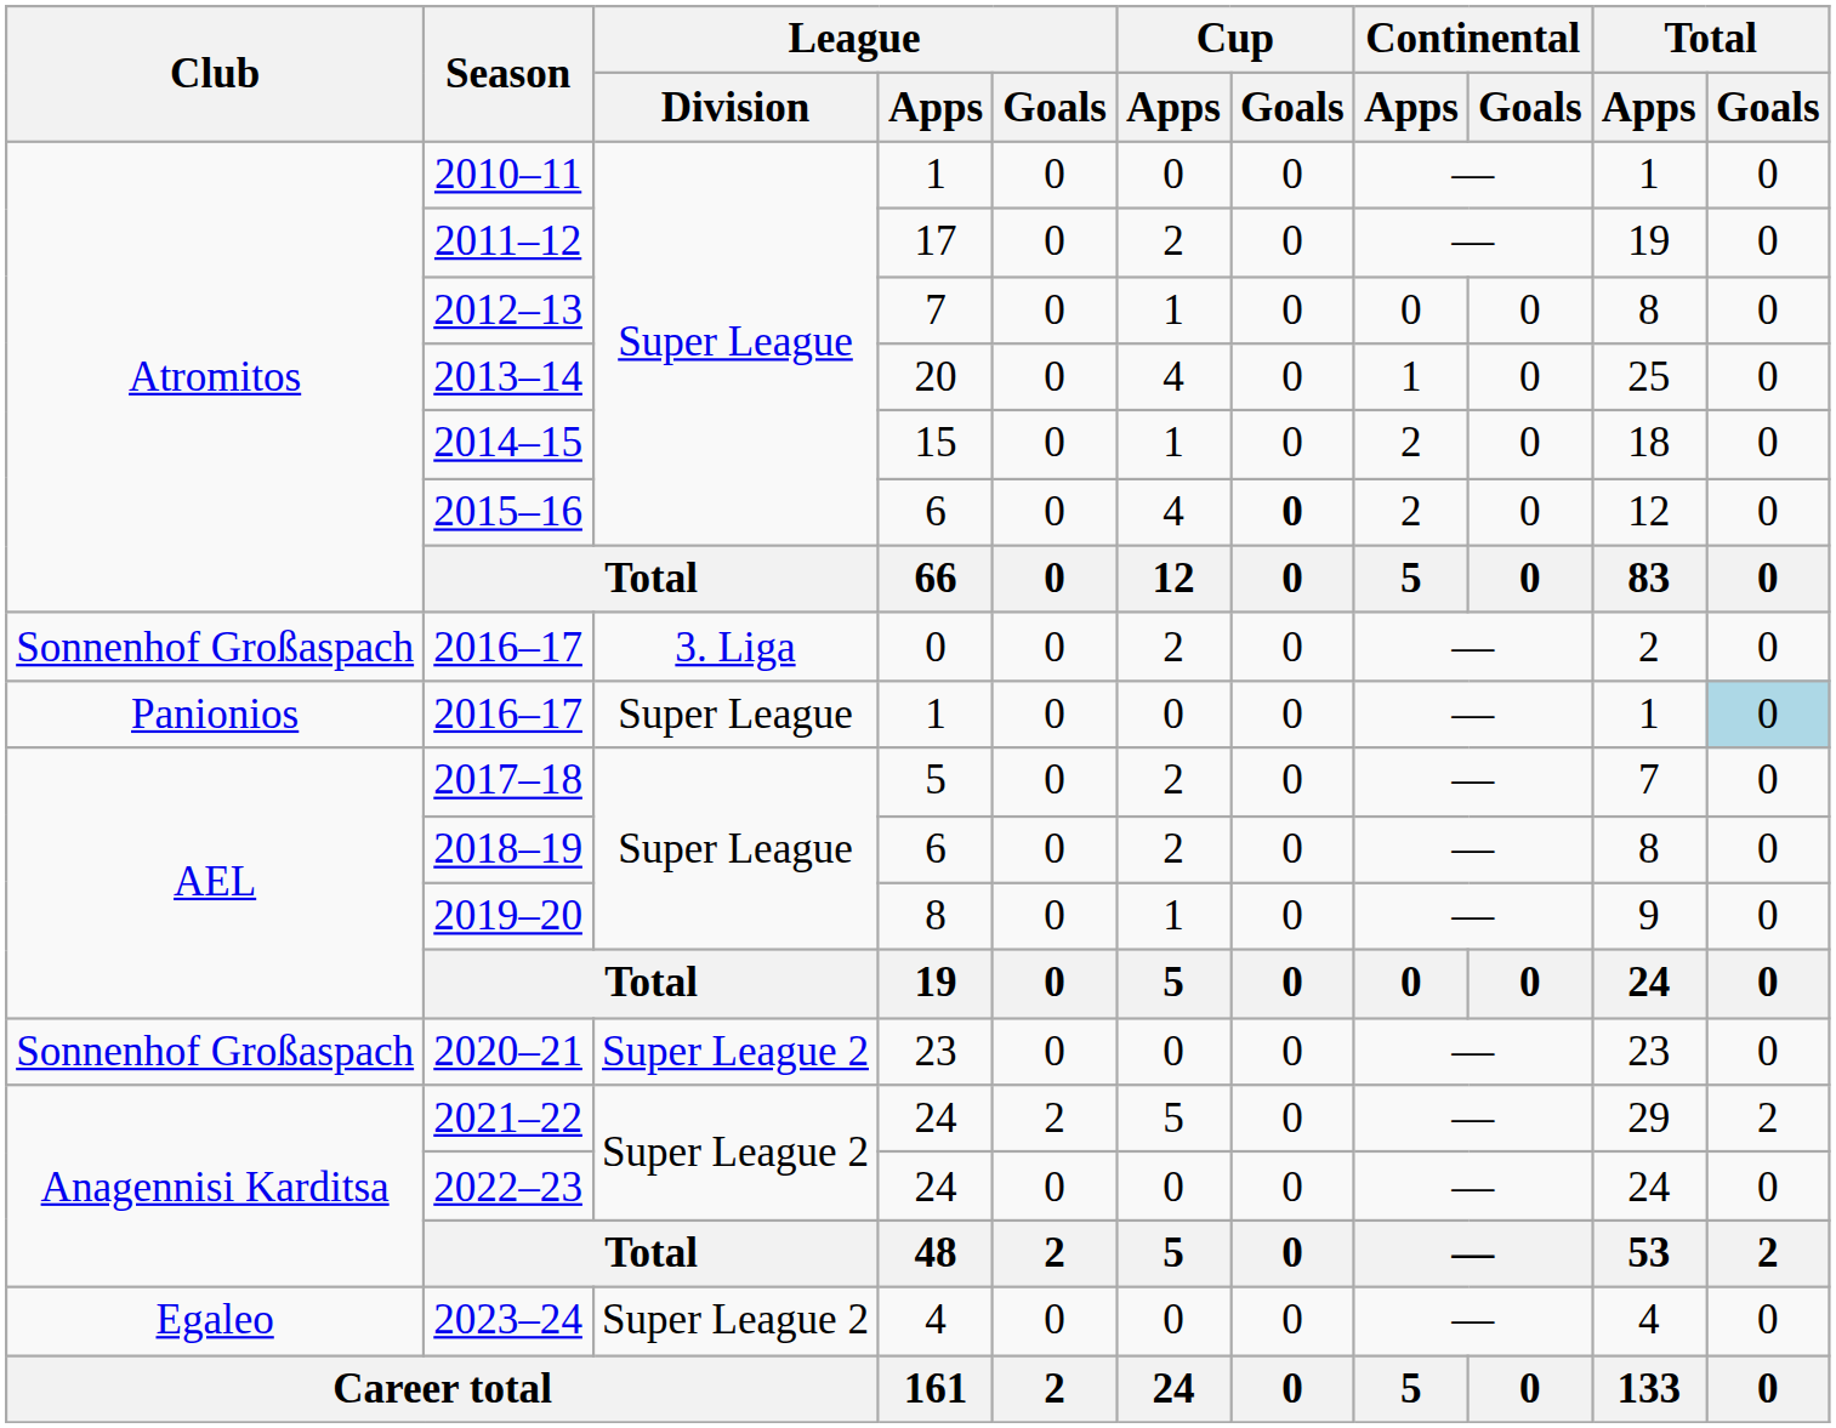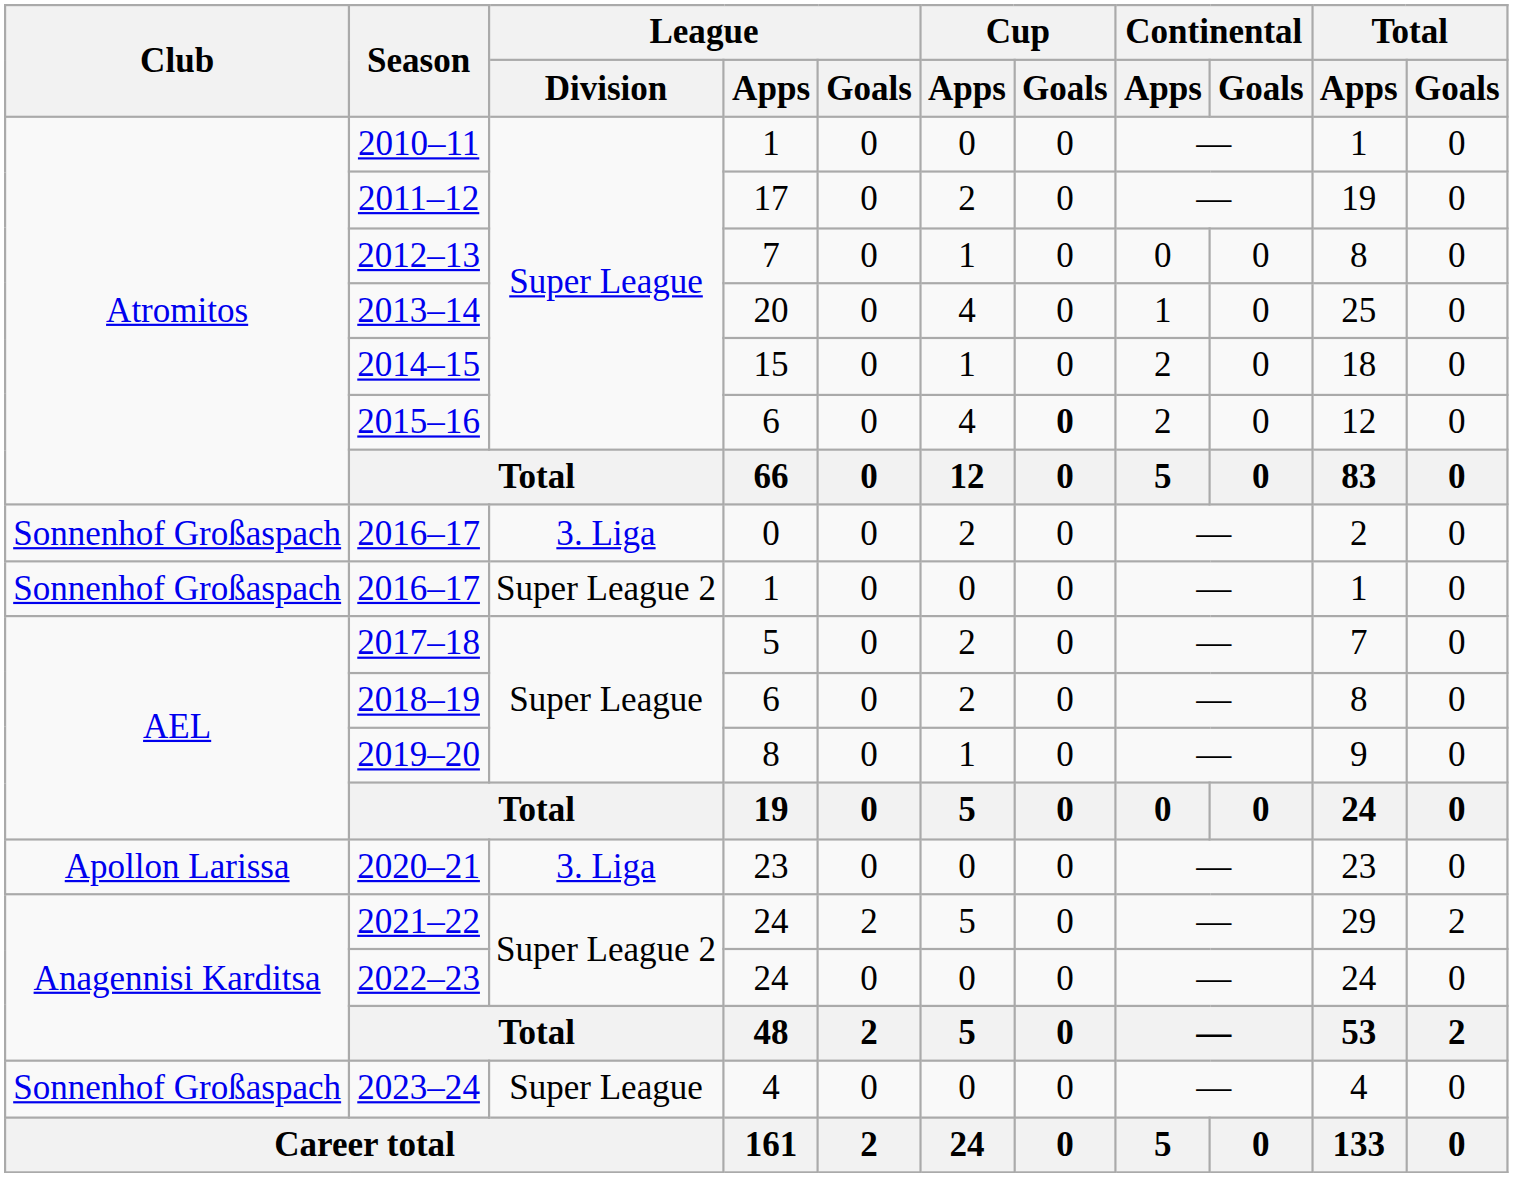 <table class="wikitable" style="text-align:center">
 <tr>
 <th rowspan=2>Club</th>
 <th rowspan=2>Season</th>
 <th colspan=3>League</th>
 <th colspan=2>Cup</th>
 <th colspan=2>Continental</th>
 <th colspan=2>Total</th>
 </tr>
 <tr>
 <th>Division</th>
 <th>Apps</th>
 <th>Goals</th>
 <th>Apps</th>
 <th>Goals</th>
 <th>Apps</th>
 <th>Goals</th>
 <th>Apps</th>
 <th>Goals</th>
 </tr>
 <tr>
 <td rowspan=7><a href='#'>Atromitos</a></td>
 <td><a href='#'>2010–11</a></td>
 <td rowspan=6><a href='#'>Super League</a></td>
 <td>1</td>
 <td>0</td>
 <td>0</td>
 <td>0</td>
 <td colspan="2">—</td>
 <td>1</td>
 <td>0</td>
 </tr>
 <tr>
 <td><a href='#'>2011–12</a></td>
 <td>17</td>
 <td>0</td>
 <td>2</td>
 <td>0</td>
 <td colspan="2">—</td>
 <td>19</td>
 <td>0</td>
 </tr>
 <tr>
 <td><a href='#'>2012–13</a></td>
 <td>7</td>
 <td>0</td>
 <td>1</td>
 <td>0</td>
 <td>0</td>
 <td>0</td>
 <td>8</td>
 <td>0</td>
 </tr>
 <tr>
 <td><a href='#'>2013–14</a></td>
 <td>20</td>
 <td>0</td>
 <td>4</td>
 <td>0</td>
 <td>1</td>
 <td>0</td>
 <td>25</td>
 <td>0</td>
 </tr>
 <tr>
 <td><a href='#'>2014–15</a></td>
 <td>15</td>
 <td>0</td>
 <td>1</td>
 <td>0</td>
 <td>2</td>
 <td>0</td>
 <td>18</td>
 <td>0</td>
 </tr>
 <tr>
 <td><a href='#'>2015–16</a></td>
 <td>6</td>
 <td>0</td>
 <td>4</td>
 <td><strong>0</strong></td>
 <td>2</td>
 <td>0</td>
 <td>12</td>
 <td>0</td>
 </tr>
 <tr>
 <th colspan="2">Total</th>
 <th>66</th>
 <th>0</th>
 <th>12</th>
 <th>0</th>
 <th>5</th>
 <th>0</th>
 <th>83</th>
 <th>0</th>
 </tr>
 <tr>
 <td><a href='#'>Sonnenhof Großaspach</a></td>
 <td><a href='#'>2016–17</a></td>
 <td><a href='#'>3. Liga</a></td>
 <td>0</td>
 <td>0</td>
 <td>2</td>
 <td>0</td>
 <td colspan="2">—</td>
 <td>2</td>
 <td>0</td>
 </tr>
 <tr>
-<td><a href='#'>Panionios</a></td>
+<td><a href='#'>Sonnenhof Großaspach</a></td>
 <td><a href='#'>2016–17</a></td>
-<td>Super League</td>
+<td>Super League 2</td>
 <td>1</td>
 <td>0</td>
 <td>0</td>
 <td>0</td>
 <td colspan="2">—</td>
 <td>1</td>
-<td style="background: lightblue;">0</td>
+<td>0</td>
 </tr>
 <tr>
 <td rowspan=4><a href='#'>AEL</a></td>
 <td><a href='#'>2017–18</a></td>
 <td rowspan="3">Super League</td>
 <td>5</td>
 <td>0</td>
 <td>2</td>
 <td>0</td>
 <td colspan="2">—</td>
 <td>7</td>
 <td>0</td>
 </tr>
 <tr>
 <td><a href='#'>2018–19</a></td>
 <td>6</td>
 <td>0</td>
 <td>2</td>
 <td>0</td>
 <td colspan="2">—</td>
 <td>8</td>
 <td>0</td>
 </tr>
 <tr>
 <td><a href='#'>2019–20</a></td>
 <td>8</td>
 <td>0</td>
 <td>1</td>
 <td>0</td>
 <td colspan="2">—</td>
 <td>9</td>
 <td>0</td>
 </tr>
 <tr>
 <th colspan="2">Total</th>
 <th>19</th>
 <th>0</th>
 <th>5</th>
 <th>0</th>
 <th>0</th>
 <th>0</th>
 <th>24</th>
 <th>0</th>
 </tr>
 <tr>
-<td><a href='#'>Sonnenhof Großaspach</a></td>
+<td><a href='#'>Apollon Larissa</a></td>
 <td><a href='#'>2020–21</a></td>
-<td><a href='#'>Super League 2</a></td>
+<td><a href='#'>3. Liga</a></td>
 <td>23</td>
 <td>0</td>
 <td>0</td>
 <td>0</td>
 <td colspan="2">—</td>
 <td>23</td>
 <td>0</td>
 </tr>
 <tr>
 <td rowspan="3"><a href='#'>Anagennisi Karditsa</a></td>
 <td><a href='#'>2021–22</a></td>
 <td rowspan="2">Super League 2</td>
 <td>24</td>
 <td>2</td>
 <td>5</td>
 <td>0</td>
 <td colspan="2">—</td>
 <td>29</td>
 <td>2</td>
 </tr>
 <tr>
 <td><a href='#'>2022–23</a></td>
 <td>24</td>
 <td>0</td>
 <td>0</td>
 <td>0</td>
 <td colspan="2">—</td>
 <td>24</td>
 <td>0</td>
 </tr>
 <tr>
 <th colspan="2">Total</th>
 <th>48</th>
 <th>2</th>
 <th>5</th>
 <th>0</th>
 <th colspan="2">—</th>
 <th>53</th>
 <th>2</th>
 </tr>
 <tr>
-<td><a href='#'>Egaleo</a></td>
+<td><a href='#'>Sonnenhof Großaspach</a></td>
 <td><a href='#'>2023–24</a></td>
-<td>Super League 2</td>
+<td>Super League</td>
 <td>4</td>
 <td>0</td>
 <td>0</td>
 <td>0</td>
 <td colspan="2">—</td>
 <td>4</td>
 <td>0</td>
 </tr>
 <tr>
 <th colspan="3">Career total</th>
 <th>161</th>
 <th>2</th>
 <th>24</th>
 <th>0</th>
 <th>5</th>
 <th>0</th>
 <th>133</th>
 <th>0</th>
 </tr>
 </table>
